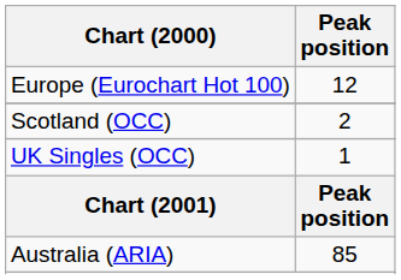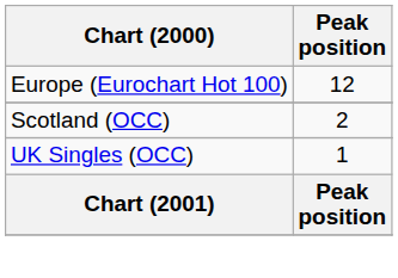 <table class="wikitable sortable">
 <tr>
 <th align="left">Chart (2000)</th>
 <th align="left">Peak<br>position</th>
 </tr>
 <tr>
 <td>Europe (<a href='#'>Eurochart Hot 100</a>)</td>
 <td align="center">12</td>
 </tr>
 <tr>
 </tr>
 <tr>
 </tr>
 <tr>
 <td align="left">Scotland (<a href='#'>OCC</a>)</td>
 <td align="center">2</td>
 </tr>
 <tr>
 </tr>
 <tr>
 <td align="left"><a href='#'>UK Singles</a> (<a href='#'>OCC</a>)</td>
 <td align="center">1</td>
 </tr>
 <tr>
 <th align="left">Chart (2001)</th>
 <th align="left">Peak<br>position</th>
 </tr>
 <tr>
-<td>Australia (<a href='#'>ARIA</a>)</td>
-<td style="text-align:center;">85</td>
-</tr>
-<tr>
 </tr>
 <tr>
 </tr>
 </table>
